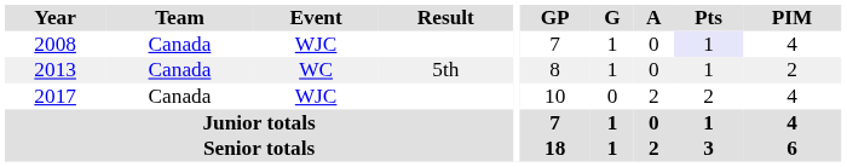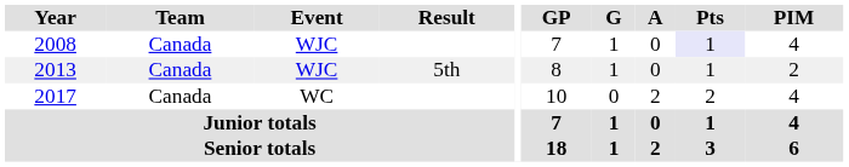 <table border="0" cellpadding="1" cellspacing="0" ID="Table3" style="text-align:center; width:40em;">
 <tr bgcolor="#e0e0e0">
 <th>Year</th>
 <th>Team</th>
 <th>Event</th>
 <th>Result</th>
 <th rowspan="99" bgcolor="#ffffff"></th>
 <th>GP</th>
 <th>G</th>
 <th>A</th>
 <th>Pts</th>
 <th>PIM</th>
 </tr>
 <tr>
 <td><a href='#'>2008</a></td>
 <td><a href='#'>Canada</a></td>
 <td><a href='#'>WJC</a></td>
 <td></td>
 <td>7</td>
 <td>1</td>
 <td>0</td>
 <td style="background: lavender;">1</td>
 <td>4</td>
 </tr>
 <tr bgcolor="#f0f0f0">
 <td><a href='#'>2013</a></td>
 <td><a href='#'>Canada</a></td>
-<td><a href='#'>WC</a></td>
+<td><a href='#'>WJC</a></td>
 <td>5th</td>
 <td>8</td>
 <td>1</td>
 <td>0</td>
 <td>1</td>
 <td>2</td>
 </tr>
 <tr>
 <td><a href='#'>2017</a></td>
 <td>Canada</td>
-<td><a href='#'>WJC</a></td>
+<td>WC</td>
 <td></td>
 <td>10</td>
 <td>0</td>
 <td>2</td>
 <td>2</td>
 <td>4</td>
 </tr>
 <tr bgcolor="#e0e0e0">
 <th colspan="4">Junior totals</th>
 <th>7</th>
 <th>1</th>
 <th>0</th>
 <th>1</th>
 <th>4</th>
 </tr>
 <tr bgcolor="#e0e0e0">
 <th colspan="4">Senior totals</th>
 <th>18</th>
 <th>1</th>
 <th>2</th>
 <th>3</th>
 <th>6</th>
 </tr>
 </table>
